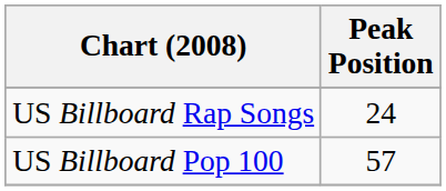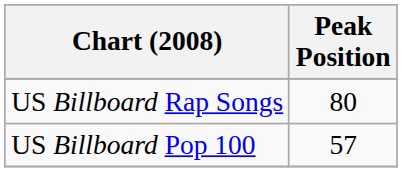 <table class="wikitable">
 <tr>
 <th>Chart (2008)</th>
 <th>Peak<br>Position</th>
 </tr>
 <tr>
 </tr>
 <tr>
 </tr>
 <tr>
 <td>US <em>Billboard</em> <a href='#'>Rap Songs</a></td>
-<td align="center">24</td>
+<td align="center">80</td>
 </tr>
 <tr>
 <td>US <em>Billboard</em> <a href='#'>Pop 100</a></td>
 <td align="center">57</td>
 </tr>
 <tr>
 </tr>
 </table>
